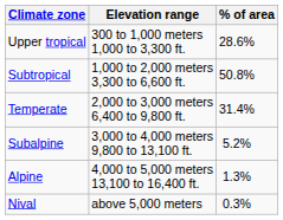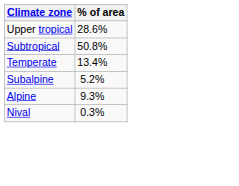 <table class="wikitable">
 <tr>
 <th><a href='#'>Climate zone</a></th>
-<th>Elevation range</th>
 <th>% of area</th>
 </tr>
 <tr>
 <td>Upper <a href='#'>tropical</a></td>
-<td>300 to 1,000 meters<br>1,000 to 3,300 ft.</td>
 <td>28.6%</td>
 </tr>
 <tr>
 <td><a href='#'>Subtropical</a></td>
-<td>1,000 to 2,000 meters<br>3,300 to 6,600 ft.</td>
 <td>50.8%</td>
 </tr>
 <tr>
 <td><a href='#'>Temperate</a></td>
-<td>2,000 to 3,000 meters<br>6,400 to 9,800 ft.</td>
-<td>31.4%</td>
+<td>13.4%</td>
 </tr>
 <tr>
 <td><a href='#'>Subalpine</a></td>
-<td>3,000 to 4,000 meters<br>9,800 to 13,100 ft.</td>
 <td> 5.2%</td>
 </tr>
 <tr>
 <td><a href='#'>Alpine</a></td>
-<td>4,000 to 5,000 meters<br>13,100 to 16,400 ft.</td>
-<td> 1.3%</td>
+<td> 9.3%</td>
 </tr>
 <tr>
 <td><a href='#'>Nival</a></td>
-<td>above 5,000 meters</td>
 <td> 0.3%</td>
 </tr>
 </table>
